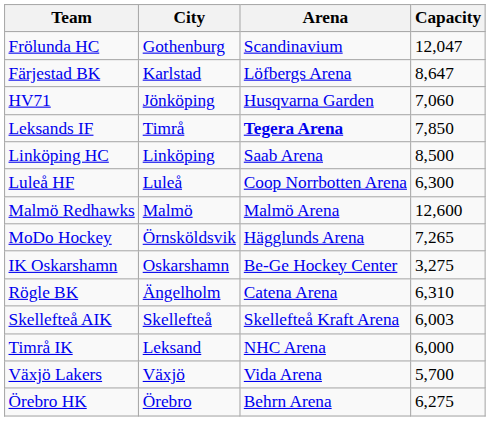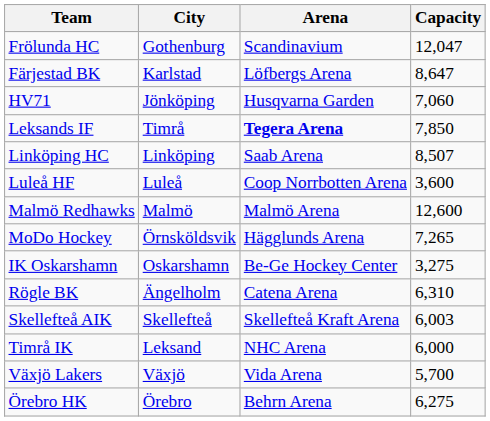 <table class="wikitable sortable">
 <tr>
 <th>Team</th>
 <th>City</th>
 <th>Arena</th>
 <th>Capacity</th>
 </tr>
 <tr>
 <td><a href='#'>Frölunda HC</a></td>
 <td><a href='#'>Gothenburg</a></td>
 <td><a href='#'>Scandinavium</a></td>
 <td>12,047</td>
 </tr>
 <tr>
 <td><a href='#'>Färjestad BK</a></td>
 <td><a href='#'>Karlstad</a></td>
 <td><a href='#'>Löfbergs Arena</a></td>
 <td>8,647</td>
 </tr>
 <tr>
 <td><a href='#'>HV71</a></td>
 <td><a href='#'>Jönköping</a></td>
 <td><a href='#'>Husqvarna Garden</a></td>
 <td>7,060</td>
 </tr>
 <tr>
 <td><a href='#'>Leksands IF</a></td>
 <td><a href='#'>Timrå</a></td>
 <td><strong><a href='#'>Tegera Arena</a></strong></td>
 <td>7,850</td>
 </tr>
 <tr>
 <td><a href='#'>Linköping HC</a></td>
 <td><a href='#'>Linköping</a></td>
 <td><a href='#'>Saab Arena</a></td>
-<td>8,500</td>
+<td>8,507</td>
 </tr>
 <tr>
 <td><a href='#'>Luleå HF</a></td>
 <td><a href='#'>Luleå</a></td>
 <td><a href='#'>Coop Norrbotten Arena</a></td>
-<td>6,300</td>
+<td>3,600</td>
 </tr>
 <tr>
 <td><a href='#'>Malmö Redhawks</a></td>
 <td><a href='#'>Malmö</a></td>
 <td><a href='#'>Malmö Arena</a></td>
 <td>12,600</td>
 </tr>
 <tr>
 <td><a href='#'>MoDo Hockey</a></td>
 <td><a href='#'>Örnsköldsvik</a></td>
 <td><a href='#'>Hägglunds Arena</a></td>
 <td>7,265</td>
 </tr>
 <tr>
 <td><a href='#'>IK Oskarshamn</a></td>
 <td><a href='#'>Oskarshamn</a></td>
 <td><a href='#'>Be-Ge Hockey Center</a></td>
 <td>3,275</td>
 </tr>
 <tr>
 <td><a href='#'>Rögle BK</a></td>
 <td><a href='#'>Ängelholm</a></td>
 <td><a href='#'>Catena Arena</a></td>
 <td>6,310</td>
 </tr>
 <tr>
 <td><a href='#'>Skellefteå AIK</a></td>
 <td><a href='#'>Skellefteå</a></td>
 <td><a href='#'>Skellefteå Kraft Arena</a></td>
 <td>6,003</td>
 </tr>
 <tr>
 <td><a href='#'>Timrå IK</a></td>
 <td><a href='#'>Leksand</a></td>
 <td><a href='#'>NHC Arena</a></td>
 <td>6,000</td>
 </tr>
 <tr>
 <td><a href='#'>Växjö Lakers</a></td>
 <td><a href='#'>Växjö</a></td>
 <td><a href='#'>Vida Arena</a></td>
 <td>5,700</td>
 </tr>
 <tr>
 <td><a href='#'>Örebro HK</a></td>
 <td><a href='#'>Örebro</a></td>
 <td><a href='#'>Behrn Arena</a></td>
 <td>6,275</td>
 </tr>
 </table>
